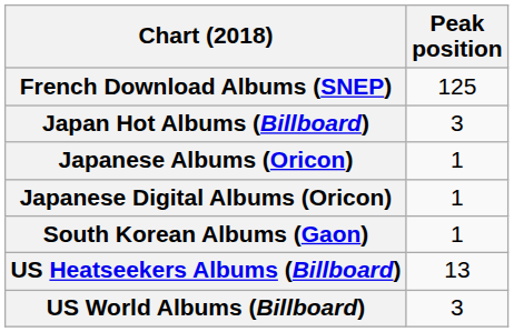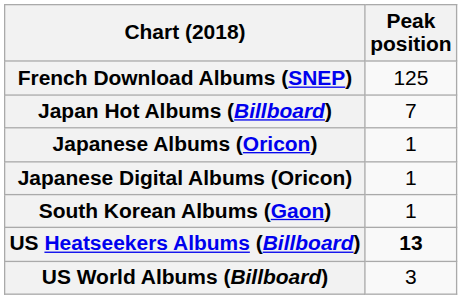 <table class="wikitable sortable plainrowheaders" style="text-align:center">
 <tr>
 <th scope="col">Chart (2018)</th>
 <th scope="col">Peak<br>position</th>
 </tr>
 <tr>
 <th scope="row">French Download Albums (<a href='#'>SNEP</a>)</th>
 <td>125</td>
 </tr>
 <tr>
 <th scope="row">Japan Hot Albums (<a href='#'><em>Billboard</em></a>)</th>
-<td>3</td>
+<td>7</td>
 </tr>
 <tr>
 <th scope="row">Japanese Albums (<a href='#'>Oricon</a>)</th>
 <td>1</td>
 </tr>
 <tr>
 <th scope="row">Japanese Digital Albums (Oricon)</th>
 <td>1</td>
 </tr>
 <tr>
 <th scope="row">South Korean Albums (<a href='#'>Gaon</a>)</th>
 <td>1</td>
 </tr>
 <tr>
 <th scope="row">US <a href='#'>Heatseekers Albums</a> (<em><a href='#'>Billboard</a></em>)</th>
-<td>13</td>
+<td><strong>13</strong></td>
 </tr>
 <tr>
 <th scope="row">US World Albums (<em>Billboard</em>)</th>
 <td>3</td>
 </tr>
 </table>
